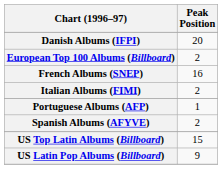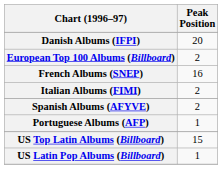 <table class="wikitable sortable plainrowheaders" style="text-align:center;">
 <tr>
 <th>Chart (1996–97)</th>
 <th>Peak<br>Position</th>
 </tr>
 <tr>
 </tr>
 <tr>
 </tr>
 <tr>
 </tr>
 <tr>
 <th scope="row">Danish Albums (<a href='#'>IFPI</a>)</th>
 <td>20</td>
 </tr>
 <tr>
 <th scope="row"><a href='#'>European Top 100 Albums</a> (<em><a href='#'>Billboard</a></em>)</th>
 <td>2</td>
 </tr>
 <tr>
 <th scope="row">French Albums (<a href='#'>SNEP</a>)</th>
 <td>16</td>
 </tr>
 <tr>
 <th scope="row">Italian Albums (<a href='#'>FIMI</a>)</th>
 <td>2</td>
 </tr>
 <tr>
 </tr>
 <tr>
+<th scope="row">Spanish Albums (<a href='#'>AFYVE</a>)</th>
+<td>2</td>
+</tr>
+<tr>
 <th scope="row">Portuguese Albums (<a href='#'>AFP</a>)</th>
 <td style="text-align:center;">1</td>
-</tr>
-<tr>
-<th scope="row">Spanish Albums (<a href='#'>AFYVE</a>)</th>
-<td>2</td>
 </tr>
 <tr>
 </tr>
 <tr>
 </tr>
 <tr>
 <th scope="row">US <a href='#'>Top Latin Albums</a> (<em><a href='#'>Billboard</a></em>)</th>
 <td>15</td>
 </tr>
 <tr>
 <th scope="row">US <a href='#'>Latin Pop Albums</a> (<em><a href='#'>Billboard</a></em>)</th>
-<td>9</td>
+<td>1</td>
 </tr>
 <tr>
 </tr>
 </table>
